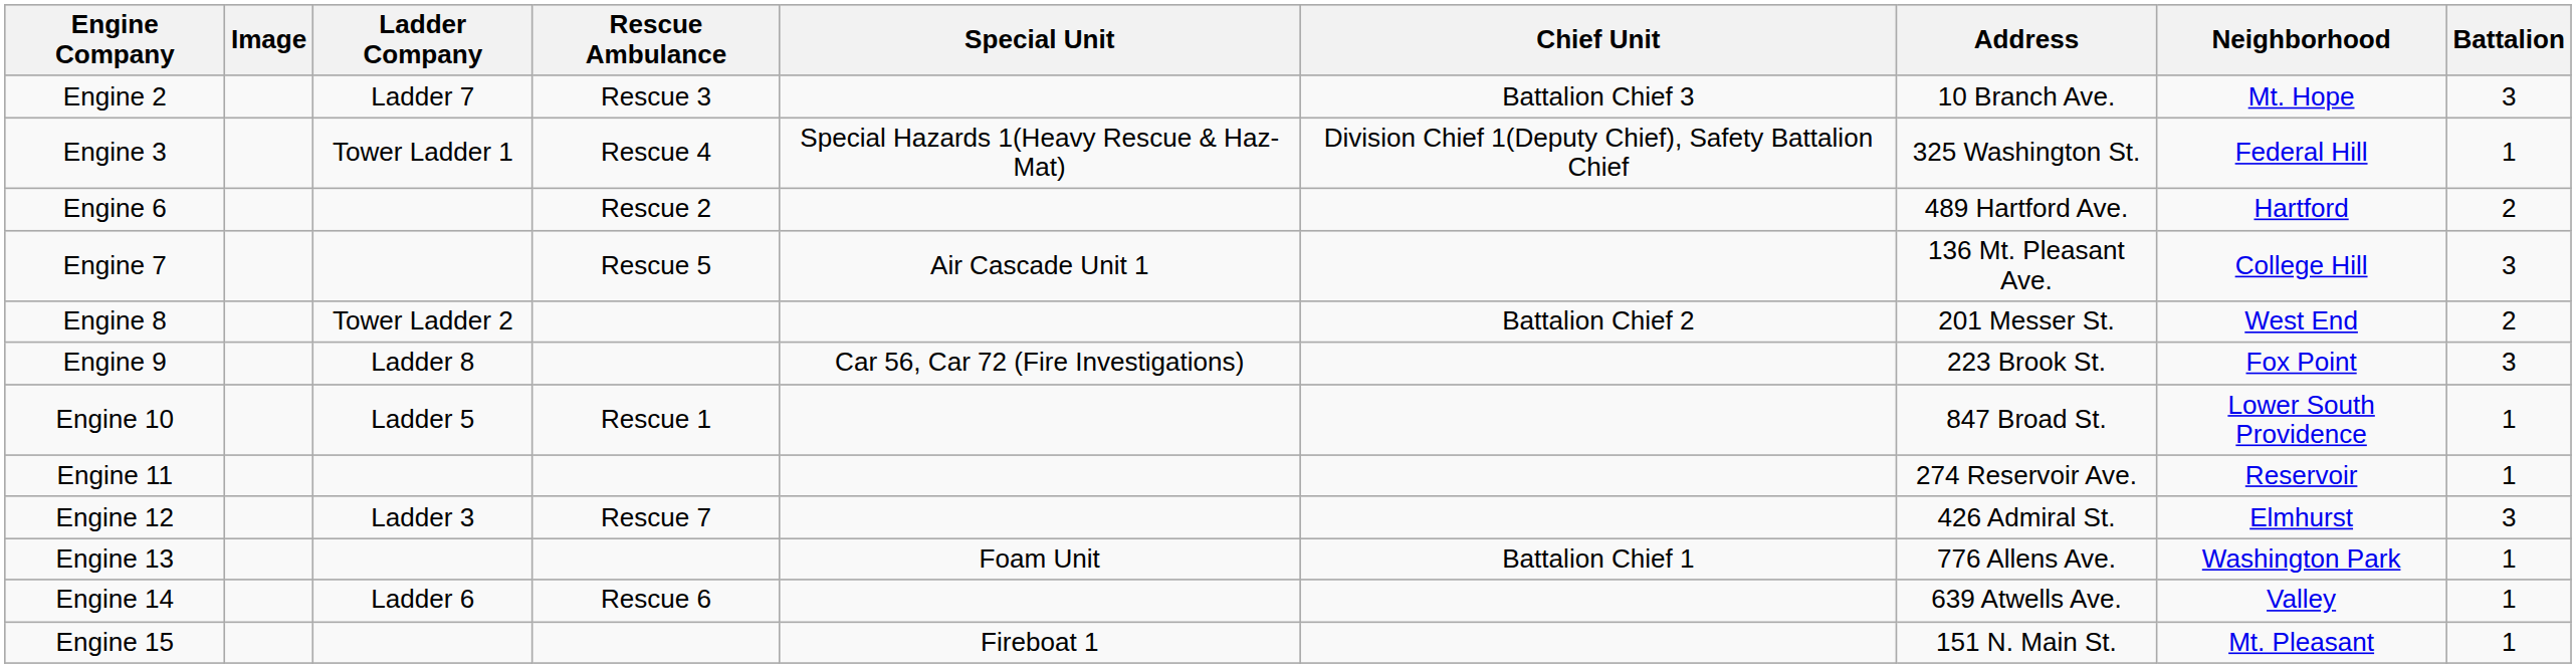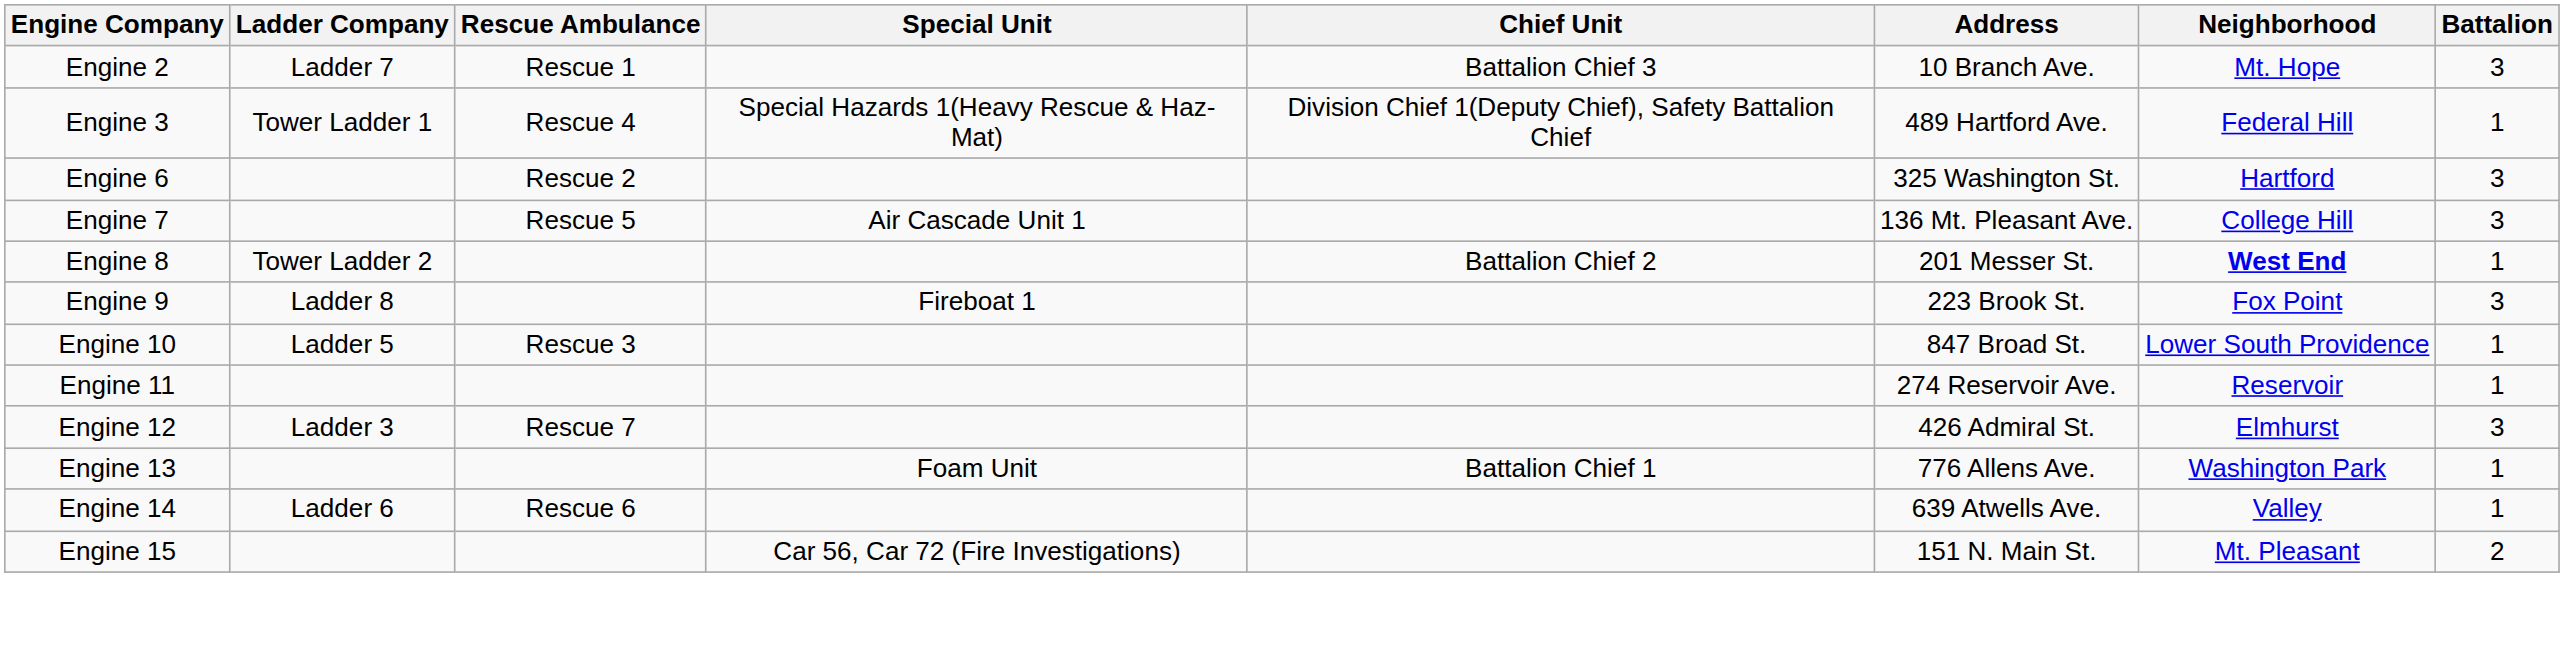 <table class=wikitable style="text-align:center;">
 <tr>
 <th>Engine Company</th>
-<th>Image</th>
 <th>Ladder Company</th>
 <th>Rescue Ambulance</th>
 <th>Special Unit</th>
 <th>Chief Unit</th>
 <th>Address</th>
 <th>Neighborhood</th>
 <th>Battalion</th>
 </tr>
 <tr>
 <td>Engine 2</td>
-<td></td>
 <td>Ladder 7</td>
-<td>Rescue 3</td>
+<td>Rescue 1</td>
 <td></td>
 <td>Battalion Chief 3</td>
 <td>10 Branch Ave.</td>
 <td><a href='#'>Mt. Hope</a></td>
 <td>3</td>
 </tr>
 <tr>
 <td>Engine 3</td>
-<td></td>
 <td>Tower Ladder 1</td>
 <td>Rescue 4</td>
 <td>Special Hazards 1(Heavy Rescue & Haz-Mat)</td>
 <td>Division Chief 1(Deputy Chief), Safety Battalion Chief</td>
-<td>325 Washington St.</td>
+<td>489 Hartford Ave.</td>
 <td><a href='#'>Federal Hill</a></td>
 <td>1</td>
 </tr>
 <tr>
 <td>Engine 6</td>
 <td></td>
-<td></td>
 <td>Rescue 2</td>
 <td></td>
 <td></td>
-<td>489 Hartford Ave.</td>
+<td>325 Washington St.</td>
 <td><a href='#'>Hartford</a></td>
-<td>2</td>
+<td>3</td>
 </tr>
 <tr>
 <td>Engine 7</td>
-<td></td>
 <td></td>
 <td>Rescue 5</td>
 <td>Air Cascade Unit 1</td>
 <td></td>
 <td>136 Mt. Pleasant Ave.</td>
 <td><a href='#'>College Hill</a></td>
 <td>3</td>
 </tr>
 <tr>
 <td>Engine 8</td>
-<td></td>
 <td>Tower Ladder 2</td>
 <td></td>
 <td></td>
 <td>Battalion Chief 2</td>
 <td>201 Messer St.</td>
-<td><a href='#'>West End</a></td>
-<td>2</td>
+<td><strong><a href='#'>West End</a></strong></td>
+<td>1</td>
 </tr>
 <tr>
 <td>Engine 9</td>
-<td></td>
 <td>Ladder 8</td>
 <td></td>
-<td>Car 56, Car 72 (Fire Investigations)</td>
+<td>Fireboat 1</td>
 <td></td>
 <td>223 Brook St.</td>
 <td><a href='#'>Fox Point</a></td>
 <td>3</td>
 </tr>
 <tr>
 <td>Engine 10</td>
-<td></td>
 <td>Ladder 5</td>
-<td>Rescue 1</td>
+<td>Rescue 3</td>
 <td></td>
 <td></td>
 <td>847 Broad St.</td>
 <td><a href='#'>Lower South Providence</a></td>
 <td>1</td>
 </tr>
 <tr>
 <td>Engine 11</td>
 <td></td>
 <td></td>
 <td></td>
 <td></td>
-<td></td>
 <td>274 Reservoir Ave.</td>
 <td><a href='#'>Reservoir</a></td>
 <td>1</td>
 </tr>
 <tr>
 <td>Engine 12</td>
-<td></td>
 <td>Ladder 3</td>
 <td>Rescue 7</td>
 <td></td>
 <td></td>
 <td>426 Admiral St.</td>
 <td><a href='#'>Elmhurst</a></td>
 <td>3</td>
 </tr>
 <tr>
 <td>Engine 13</td>
 <td></td>
 <td></td>
-<td></td>
 <td>Foam Unit</td>
 <td>Battalion Chief 1</td>
 <td>776 Allens Ave.</td>
 <td><a href='#'>Washington Park</a></td>
 <td>1</td>
 </tr>
 <tr>
 <td>Engine 14</td>
-<td></td>
 <td>Ladder 6</td>
 <td>Rescue 6</td>
 <td></td>
 <td></td>
 <td>639 Atwells Ave.</td>
 <td><a href='#'>Valley</a></td>
 <td>1</td>
 </tr>
 <tr>
 <td>Engine 15</td>
 <td></td>
 <td></td>
-<td></td>
-<td>Fireboat 1</td>
+<td>Car 56, Car 72 (Fire Investigations)</td>
 <td></td>
 <td>151 N. Main St.</td>
 <td><a href='#'>Mt. Pleasant</a></td>
-<td>1</td>
+<td>2</td>
 </tr>
 </table>
